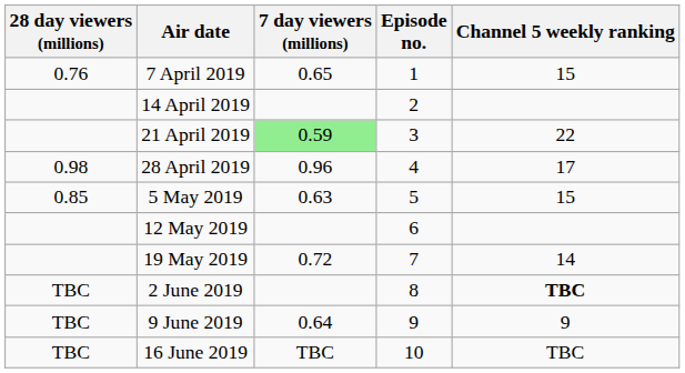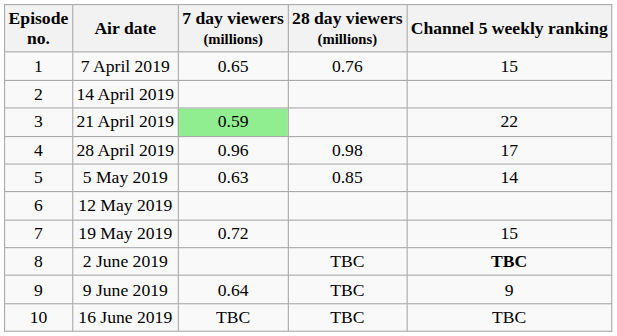 <table class="wikitable" style="text-align:center;">
 <tr>
-<th>28 day viewers<br><small>(millions)</small></th>
+<th>Episode<br>no.</th>
 <th>Air date</th>
 <th>7 day viewers<br><small>(millions)</small></th>
-<th>Episode<br>no.</th>
+<th>28 day viewers<br><small>(millions)</small></th>
 <th>Channel 5 weekly ranking</th>
 </tr>
 <tr>
-<td>0.76</td>
+<td>1</td>
 <td>7 April 2019</td>
 <td>0.65</td>
-<td>1</td>
+<td>0.76</td>
 <td>15</td>
 </tr>
 <tr>
-<td></td>
+<td>2</td>
 <td>14 April 2019</td>
 <td></td>
-<td>2</td>
+<td></td>
 <td></td>
 </tr>
 <tr>
-<td></td>
+<td>3</td>
 <td>21 April 2019</td>
 <td style="background: lightgreen;">0.59</td>
-<td>3</td>
+<td></td>
 <td>22</td>
 </tr>
 <tr>
-<td>0.98</td>
+<td>4</td>
 <td>28 April 2019</td>
 <td>0.96</td>
-<td>4</td>
+<td>0.98</td>
 <td>17</td>
 </tr>
 <tr>
-<td>0.85</td>
+<td>5</td>
 <td>5 May 2019</td>
 <td>0.63</td>
-<td>5</td>
+<td>0.85</td>
+<td>14</td>
+</tr>
+<tr>
+<td>6</td>
+<td>12 May 2019</td>
+<td></td>
+<td></td>
+<td></td>
+</tr>
+<tr>
+<td>7</td>
+<td>19 May 2019</td>
+<td>0.72</td>
+<td></td>
 <td>15</td>
 </tr>
 <tr>
-<td></td>
-<td>12 May 2019</td>
-<td></td>
-<td>6</td>
-<td></td>
-</tr>
-<tr>
-<td></td>
-<td>19 May 2019</td>
-<td>0.72</td>
-<td>7</td>
-<td>14</td>
-</tr>
-<tr>
-<td>TBC</td>
+<td>8</td>
 <td>2 June 2019</td>
 <td></td>
-<td>8</td>
+<td>TBC</td>
 <td><strong>TBC</strong></td>
 </tr>
 <tr>
-<td>TBC</td>
+<td>9</td>
 <td>9 June 2019</td>
 <td>0.64</td>
-<td>9</td>
+<td>TBC</td>
 <td>9</td>
 </tr>
 <tr>
-<td>TBC</td>
+<td>10</td>
 <td>16 June 2019</td>
 <td>TBC</td>
-<td>10</td>
+<td>TBC</td>
 <td>TBC</td>
 </tr>
 </table>
